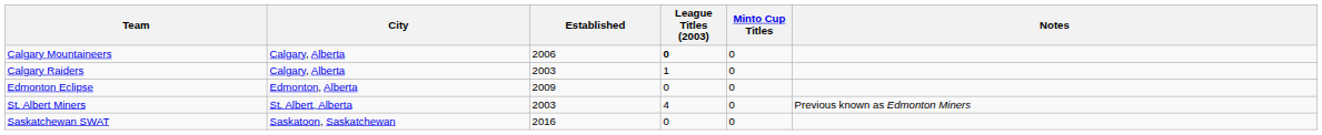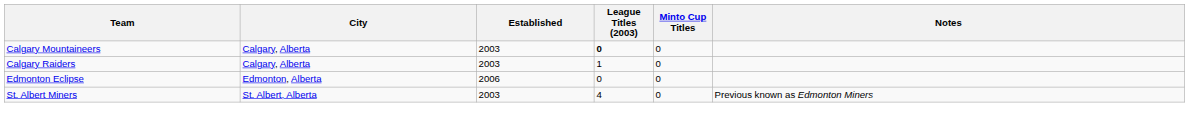 <table class="wikitable sortable">
 <tr>
 <th bgcolor="#DDDDFF" width="20%">Team</th>
 <th bgcolor="#DDDDFF" width="20%">City</th>
 <th bgcolor="#DDDDFF" width="10%">Established</th>
 <th bgcolor="#DDDDFF" width="5%">League Titles (2003)</th>
 <th bgcolor="#DDDDFF" width="5%"><a href='#'>Minto Cup</a> Titles</th>
 <th bgcolor="#DDDDFF" width="40%" class="unsortable">Notes</th>
 </tr>
 <tr>
 <td><a href='#'>Calgary Mountaineers</a></td>
 <td><a href='#'>Calgary</a>, <a href='#'>Alberta</a></td>
-<td>2006</td>
+<td>2003</td>
 <td><strong>0</strong></td>
 <td>0</td>
 <td></td>
 </tr>
 <tr>
 <td><a href='#'>Calgary Raiders</a></td>
 <td><a href='#'>Calgary</a>, <a href='#'>Alberta</a></td>
 <td>2003</td>
 <td>1</td>
 <td>0</td>
 <td></td>
 </tr>
 <tr>
 <td><a href='#'>Edmonton Eclipse</a></td>
 <td><a href='#'>Edmonton</a>, <a href='#'>Alberta</a></td>
-<td>2009</td>
+<td>2006</td>
 <td>0</td>
 <td>0</td>
 <td></td>
 </tr>
 <tr>
 <td><a href='#'>St. Albert Miners</a></td>
 <td><a href='#'>St. Albert, Alberta</a></td>
 <td>2003</td>
 <td>4</td>
 <td>0</td>
 <td>Previous known as <em>Edmonton Miners</em></td>
 </tr>
-<tr>
-<td><a href='#'>Saskatchewan SWAT</a></td>
-<td><a href='#'>Saskatoon</a>, <a href='#'>Saskatchewan</a></td>
-<td>2016</td>
-<td>0</td>
-<td>0</td>
-<td></td>
-</tr>
 </table>
